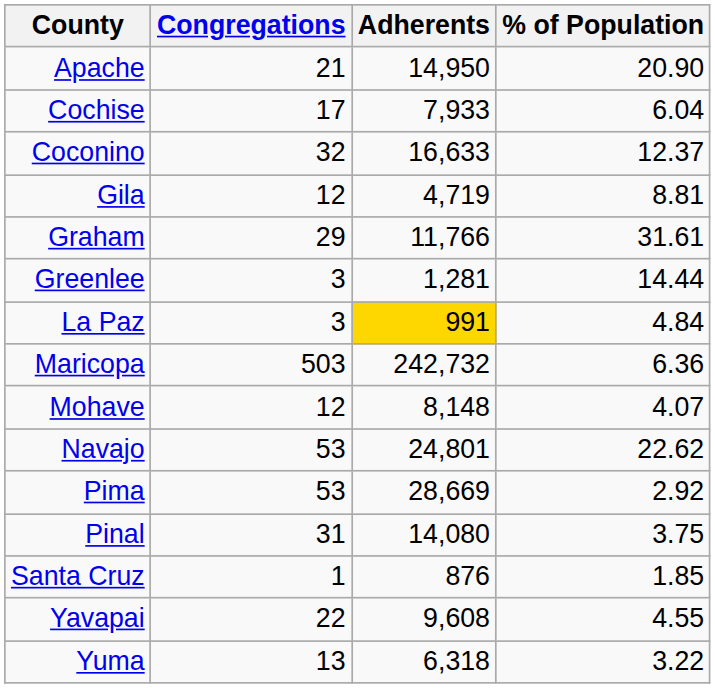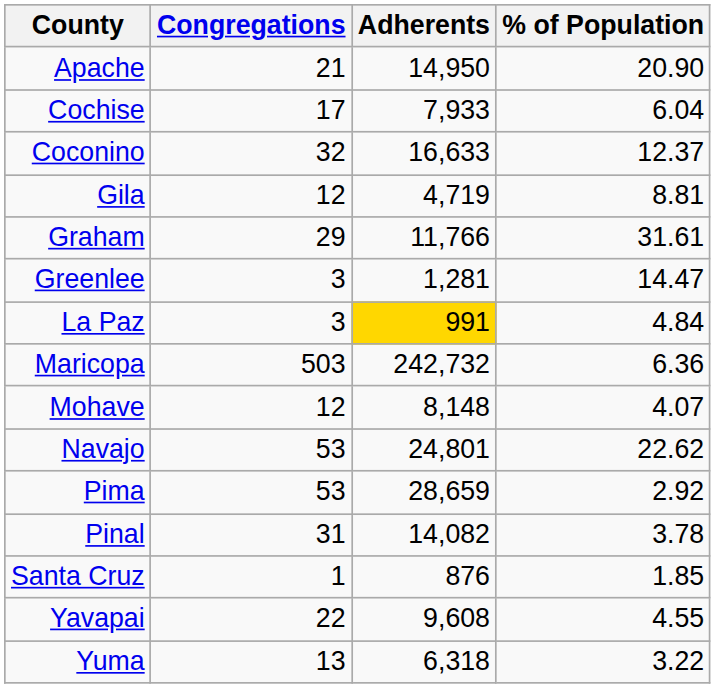 <table class="wikitable sortable mw-collapsible mw-collapsed" style="text-align: right">
 <tr>
 <th>County</th>
 <th><a href='#'>Congregations</a></th>
 <th>Adherents</th>
 <th>% of Population</th>
 </tr>
 <tr>
 <td><a href='#'>Apache</a></td>
 <td>21</td>
 <td>14,950</td>
 <td>20.90</td>
 </tr>
 <tr>
 <td><a href='#'>Cochise</a></td>
 <td>17</td>
 <td>7,933</td>
 <td>6.04</td>
 </tr>
 <tr>
 <td><a href='#'>Coconino</a></td>
 <td>32</td>
 <td>16,633</td>
 <td>12.37</td>
 </tr>
 <tr>
 <td><a href='#'>Gila</a></td>
 <td>12</td>
 <td>4,719</td>
 <td>8.81</td>
 </tr>
 <tr>
 <td><a href='#'>Graham</a></td>
 <td>29</td>
 <td>11,766</td>
 <td>31.61</td>
 </tr>
 <tr>
 <td><a href='#'>Greenlee</a></td>
 <td>3</td>
 <td>1,281</td>
-<td>14.44</td>
+<td>14.47</td>
 </tr>
 <tr>
 <td><a href='#'>La Paz</a></td>
 <td>3</td>
 <td style="background: gold;">991</td>
 <td>4.84</td>
 </tr>
 <tr>
 <td><a href='#'>Maricopa</a></td>
 <td>503</td>
 <td>242,732</td>
 <td>6.36</td>
 </tr>
 <tr>
 <td><a href='#'>Mohave</a></td>
 <td>12</td>
 <td>8,148</td>
 <td>4.07</td>
 </tr>
 <tr>
 <td><a href='#'>Navajo</a></td>
 <td>53</td>
 <td>24,801</td>
 <td>22.62</td>
 </tr>
 <tr>
 <td><a href='#'>Pima</a></td>
 <td>53</td>
-<td>28,669</td>
+<td>28,659</td>
 <td>2.92</td>
 </tr>
 <tr>
 <td><a href='#'>Pinal</a></td>
 <td>31</td>
-<td>14,080</td>
-<td>3.75</td>
+<td>14,082</td>
+<td>3.78</td>
 </tr>
 <tr>
 <td><a href='#'>Santa Cruz</a></td>
 <td>1</td>
 <td>876</td>
 <td>1.85</td>
 </tr>
 <tr>
 <td><a href='#'>Yavapai</a></td>
 <td>22</td>
 <td>9,608</td>
 <td>4.55</td>
 </tr>
 <tr>
 <td><a href='#'>Yuma</a></td>
 <td>13</td>
 <td>6,318</td>
 <td>3.22</td>
 </tr>
 </table>
